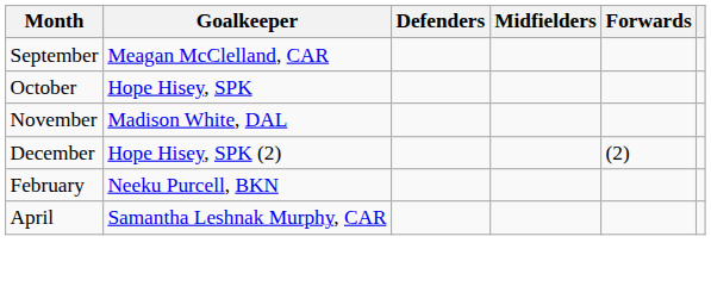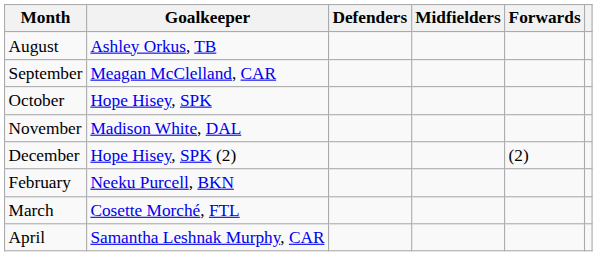 <table class="wikitable">
 <tr>
 <th scope="col">Month</th>
 <th scope="col">Goalkeeper</th>
 <th scope="col">Defenders</th>
 <th scope="col">Midfielders</th>
 <th scope="col">Forwards</th>
 <th scope="col"></th>
+</tr>
+<tr>
+<td>August</td>
+<td> <a href='#'>Ashley Orkus</a>, <a href='#'>TB</a></td>
+<td></td>
+<td></td>
+<td></td>
+<td align="center"></td>
 </tr>
 <tr>
 <td>September</td>
 <td> <a href='#'>Meagan McClelland</a>, <a href='#'>CAR</a></td>
 <td></td>
 <td></td>
 <td></td>
 <td align="center"></td>
 </tr>
 <tr>
 <td>October</td>
 <td> <a href='#'>Hope Hisey</a>, <a href='#'>SPK</a></td>
 <td></td>
 <td></td>
 <td></td>
 <td align="center"></td>
 </tr>
 <tr>
 <td>November</td>
 <td> <a href='#'>Madison White</a>, <a href='#'>DAL</a></td>
 <td></td>
 <td></td>
 <td></td>
 <td align="center"></td>
 </tr>
 <tr>
 <td>December</td>
 <td> <a href='#'>Hope Hisey</a>, <a href='#'>SPK</a> (2)</td>
 <td></td>
 <td></td>
 <td> (2)</td>
 <td align="center"></td>
 </tr>
 <tr>
 <td>February</td>
 <td> <a href='#'>Neeku Purcell</a>, <a href='#'>BKN</a></td>
 <td></td>
 <td></td>
 <td></td>
 <td></td>
 </tr>
 <tr>
+<td>March</td>
+<td> <a href='#'>Cosette Morché</a>, <a href='#'>FTL</a></td>
+<td></td>
+<td></td>
+<td></td>
+<td></td>
+</tr>
+<tr>
 <td>April</td>
 <td> <a href='#'>Samantha Leshnak Murphy</a>, <a href='#'>CAR</a></td>
 <td></td>
 <td></td>
 <td></td>
 <td></td>
 </tr>
 </table>
